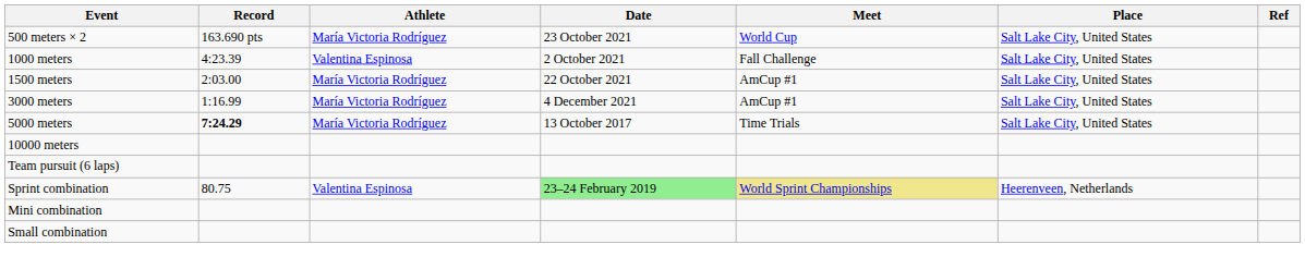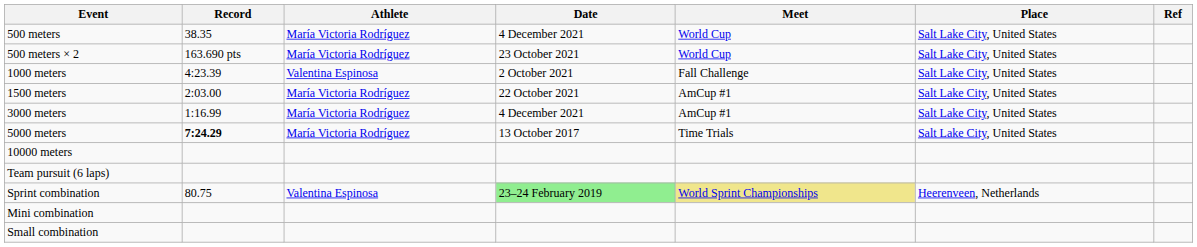 <table class="wikitable" style="font-size:95%; width: 95%;">
 <tr>
 <th>Event</th>
 <th>Record</th>
 <th>Athlete</th>
 <th>Date</th>
 <th>Meet</th>
 <th>Place</th>
 <th>Ref</th>
+</tr>
+<tr>
+<td>500 meters</td>
+<td>38.35</td>
+<td><a href='#'>María Victoria Rodríguez</a></td>
+<td>4 December 2021</td>
+<td><a href='#'>World Cup</a></td>
+<td><a href='#'>Salt Lake City</a>, United States</td>
+<td></td>
 </tr>
 <tr>
 <td>500 meters × 2</td>
 <td>163.690 pts</td>
 <td><a href='#'>María Victoria Rodríguez</a></td>
 <td>23 October 2021</td>
 <td><a href='#'>World Cup</a></td>
 <td><a href='#'>Salt Lake City</a>, United States</td>
 <td></td>
 </tr>
 <tr>
 <td>1000 meters</td>
 <td>4:23.39</td>
 <td><a href='#'>Valentina Espinosa</a></td>
 <td>2 October 2021</td>
 <td>Fall Challenge</td>
 <td><a href='#'>Salt Lake City</a>, United States</td>
 <td></td>
 </tr>
 <tr>
 <td>1500 meters</td>
 <td>2:03.00</td>
 <td><a href='#'>María Victoria Rodríguez</a></td>
 <td>22 October 2021</td>
 <td>AmCup #1</td>
 <td><a href='#'>Salt Lake City</a>, United States</td>
 <td></td>
 </tr>
 <tr>
 <td>3000 meters</td>
 <td>1:16.99</td>
 <td><a href='#'>María Victoria Rodríguez</a></td>
 <td>4 December 2021</td>
 <td>AmCup #1</td>
 <td><a href='#'>Salt Lake City</a>, United States</td>
 <td></td>
 </tr>
 <tr>
 <td>5000 meters</td>
 <td><strong>7:24.29</strong></td>
 <td><a href='#'>María Victoria Rodríguez</a></td>
 <td>13 October 2017</td>
 <td>Time Trials</td>
 <td><a href='#'>Salt Lake City</a>, United States</td>
 <td></td>
 </tr>
 <tr>
 <td>10000 meters</td>
 <td></td>
 <td></td>
 <td></td>
 <td></td>
 <td></td>
 <td></td>
 </tr>
 <tr>
 <td>Team pursuit (6 laps)</td>
 <td></td>
 <td></td>
 <td></td>
 <td></td>
 <td></td>
 <td></td>
 </tr>
 <tr>
 <td>Sprint combination</td>
 <td>80.75</td>
 <td><a href='#'>Valentina Espinosa</a></td>
 <td style="background: lightgreen;">23–24 February 2019</td>
 <td style="background: khaki;"><a href='#'>World Sprint Championships</a></td>
 <td><a href='#'>Heerenveen</a>, Netherlands</td>
 <td></td>
 </tr>
 <tr>
 <td>Mini combination</td>
 <td></td>
 <td></td>
 <td></td>
 <td></td>
 <td></td>
 <td></td>
 </tr>
 <tr>
 <td>Small combination</td>
 <td></td>
 <td></td>
 <td></td>
 <td></td>
 <td></td>
 <td></td>
 </tr>
 </table>
